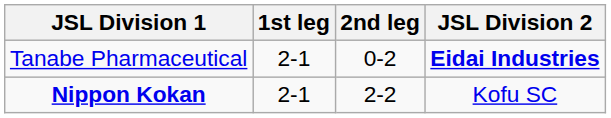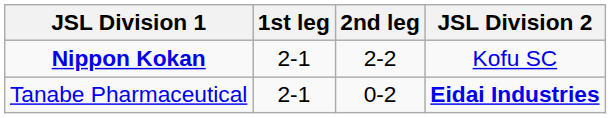 <table class="wikitable">
 <tr align=center>
 <th>JSL Division 1</th>
 <th>1st leg</th>
 <th>2nd leg</th>
 <th>JSL Division 2</th>
 </tr>
 <tr align=center>
+<td><strong><a href='#'>Nippon Kokan</a></strong></td>
+<td>2-1</td>
+<td>2-2</td>
+<td><a href='#'>Kofu SC</a></td>
+</tr>
+<tr align=center>
 <td><a href='#'>Tanabe Pharmaceutical</a></td>
 <td>2-1</td>
 <td>0-2</td>
 <td><strong><a href='#'>Eidai Industries</a></strong></td>
 </tr>
-<tr align=center>
-<td><strong><a href='#'>Nippon Kokan</a></strong></td>
-<td>2-1</td>
-<td>2-2</td>
-<td><a href='#'>Kofu SC</a></td>
-</tr>
 </table>
